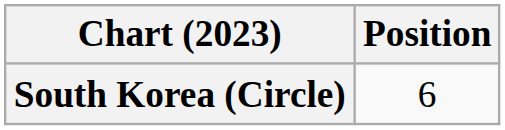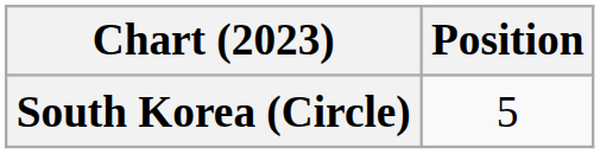 <table class="wikitable plainrowheaders" style="text-align:center">
 <tr>
 <th scope="col">Chart (2023)</th>
 <th scope="col">Position</th>
 </tr>
 <tr>
 <th scope="row">South Korea (Circle)</th>
-<td>6</td>
+<td>5</td>
 </tr>
 </table>
